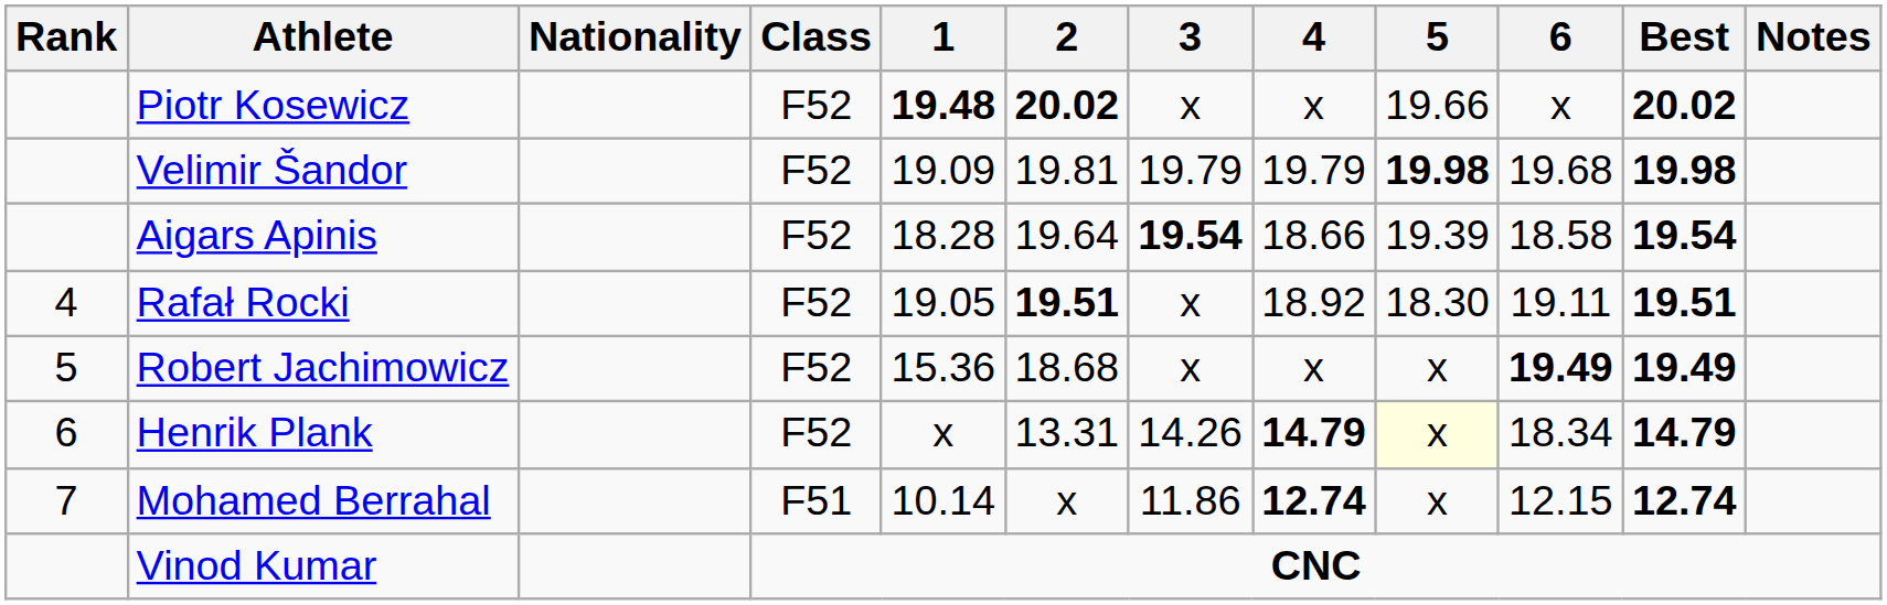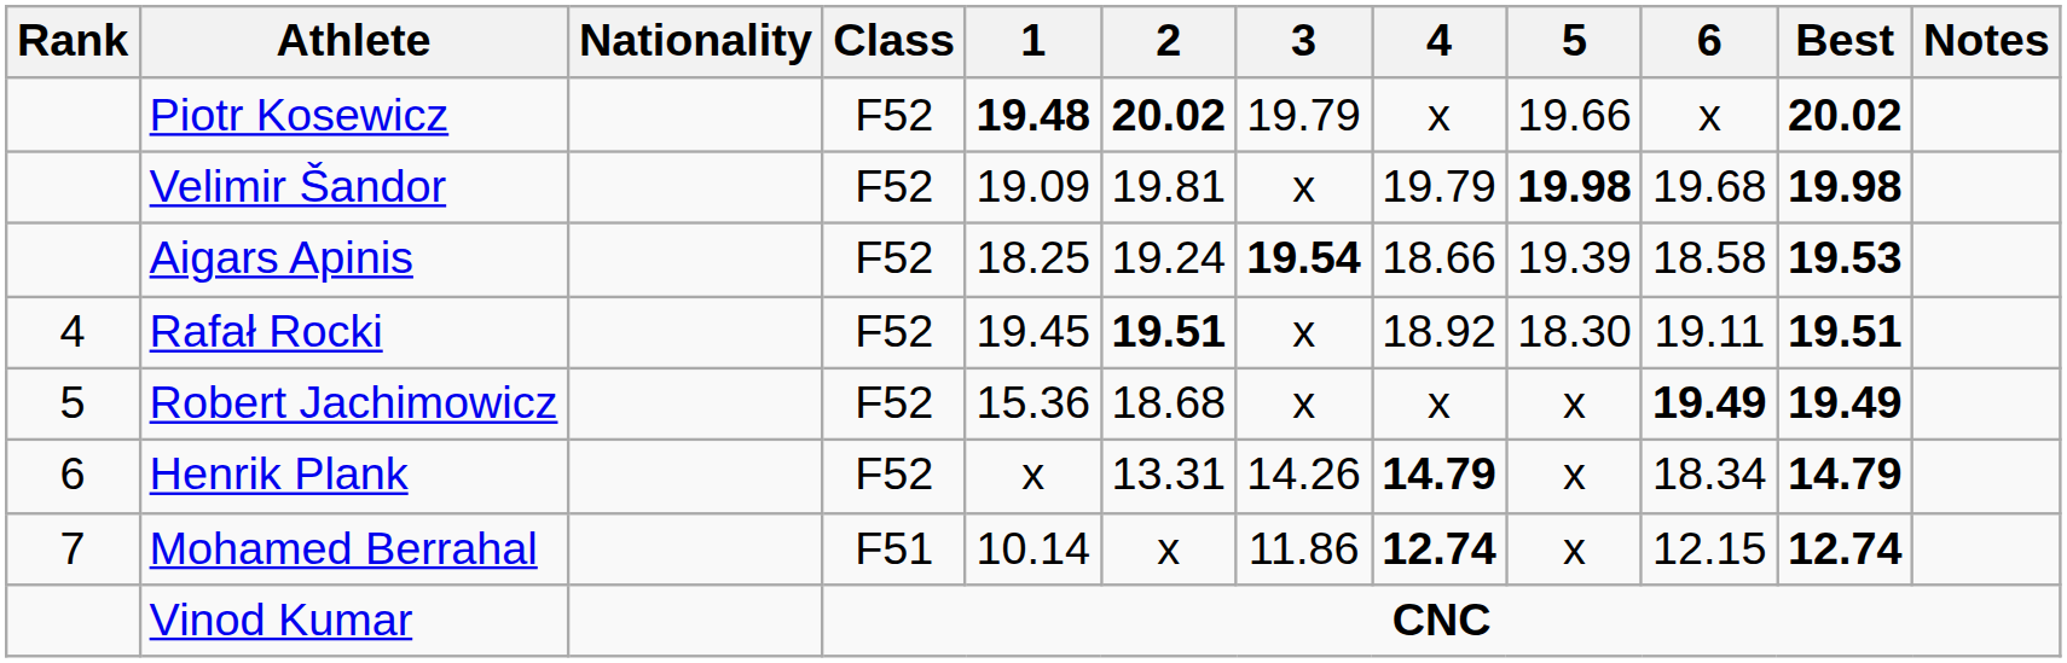 <table class="wikitable sortable" style="text-align:center">
 <tr>
 <th>Rank</th>
 <th>Athlete</th>
 <th>Nationality</th>
 <th>Class</th>
 <th>1</th>
 <th>2</th>
 <th>3</th>
 <th>4</th>
 <th>5</th>
 <th>6</th>
 <th>Best</th>
 <th>Notes</th>
 </tr>
 <tr>
 <td></td>
 <td align="left"><a href='#'>Piotr Kosewicz</a></td>
 <td align="left"></td>
 <td>F52</td>
 <td><strong>19.48</strong></td>
 <td><strong>20.02</strong></td>
-<td>x</td>
+<td>19.79</td>
 <td>x</td>
 <td>19.66</td>
 <td>x</td>
 <td><strong>20.02</strong></td>
 <td></td>
 </tr>
 <tr>
 <td></td>
 <td align="left"><a href='#'>Velimir Šandor</a></td>
 <td align="left"></td>
 <td>F52</td>
 <td>19.09</td>
 <td>19.81</td>
-<td>19.79</td>
+<td>x</td>
 <td>19.79</td>
 <td><strong>19.98</strong></td>
 <td>19.68</td>
 <td><strong>19.98</strong></td>
 <td></td>
 </tr>
 <tr>
 <td></td>
 <td align="left"><a href='#'>Aigars Apinis</a></td>
 <td align="left"></td>
 <td>F52</td>
-<td>18.28</td>
-<td>19.64</td>
+<td>18.25</td>
+<td>19.24</td>
 <td><strong>19.54</strong></td>
 <td>18.66</td>
 <td>19.39</td>
 <td>18.58</td>
-<td><strong>19.54</strong></td>
+<td><strong>19.53</strong></td>
 <td></td>
 </tr>
 <tr>
 <td>4</td>
 <td align="left"><a href='#'>Rafał Rocki</a></td>
 <td align="left"></td>
 <td>F52</td>
-<td>19.05</td>
+<td>19.45</td>
 <td><strong>19.51</strong></td>
 <td>x</td>
 <td>18.92</td>
 <td>18.30</td>
 <td>19.11</td>
 <td><strong>19.51</strong></td>
 <td></td>
 </tr>
 <tr>
 <td>5</td>
 <td align="left"><a href='#'>Robert Jachimowicz</a></td>
 <td align="left"></td>
 <td>F52</td>
 <td>15.36</td>
 <td>18.68</td>
 <td>x</td>
 <td>x</td>
 <td>x</td>
 <td><strong>19.49</strong></td>
 <td><strong>19.49</strong></td>
 <td></td>
 </tr>
 <tr>
 <td>6</td>
 <td align="left"><a href='#'>Henrik Plank</a></td>
 <td align="left"></td>
 <td>F52</td>
 <td>x</td>
 <td>13.31</td>
 <td>14.26</td>
 <td><strong>14.79</strong></td>
-<td style="background: lightyellow;">x</td>
+<td>x</td>
 <td>18.34</td>
 <td><strong>14.79</strong></td>
 <td></td>
 </tr>
 <tr>
 <td>7</td>
 <td align="left"><a href='#'>Mohamed Berrahal</a></td>
 <td align="left"></td>
 <td>F51</td>
 <td>10.14</td>
 <td>x</td>
 <td>11.86</td>
 <td><strong>12.74</strong></td>
 <td>x</td>
 <td>12.15</td>
 <td><strong>12.74</strong></td>
 <td></td>
 </tr>
 <tr>
 <td></td>
 <td align="left"><a href='#'>Vinod Kumar</a></td>
 <td align="left"></td>
 <td colspan="9"><strong>CNC</strong></td>
 </tr>
 </table>
